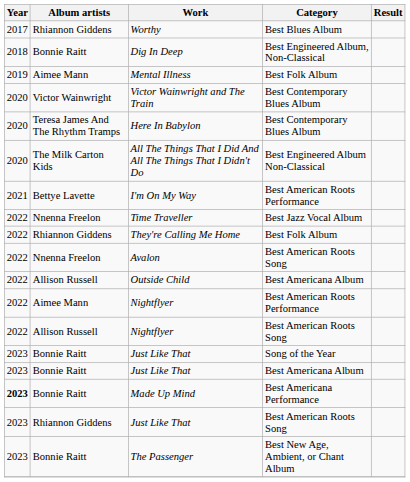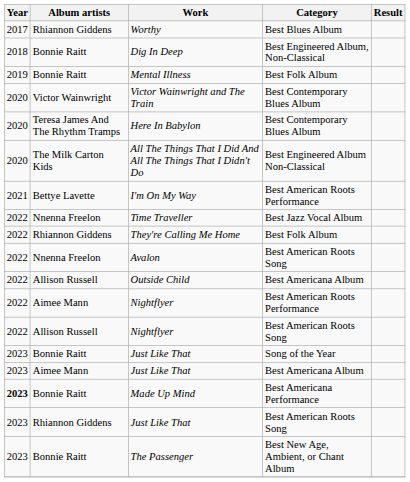 <table class="wikitable">
 <tr>
 <th>Year</th>
 <th>Album artists</th>
 <th>Work</th>
 <th>Category</th>
 <th>Result</th>
 </tr>
 <tr>
 <td>2017</td>
 <td>Rhiannon Giddens</td>
 <td><em>Worthy</em></td>
 <td>Best Blues Album</td>
 <td></td>
 </tr>
 <tr>
 <td>2018</td>
 <td>Bonnie Raitt</td>
 <td><em>Dig In Deep</em></td>
 <td>Best Engineered Album, Non-Classical</td>
 <td></td>
 </tr>
 <tr>
 <td>2019</td>
-<td>Aimee Mann</td>
+<td>Bonnie Raitt</td>
 <td><em>Mental Illness</em></td>
 <td>Best Folk Album</td>
 <td></td>
 </tr>
 <tr>
 <td>2020</td>
 <td>Victor Wainwright</td>
 <td><em>Victor Wainwright and The Train</em></td>
 <td>Best Contemporary Blues Album</td>
 <td></td>
 </tr>
 <tr>
 <td>2020</td>
 <td>Teresa James And The Rhythm Tramps</td>
 <td><em>Here In Babylon</em></td>
 <td>Best Contemporary Blues Album</td>
 <td></td>
 </tr>
 <tr>
 <td>2020</td>
 <td>The Milk Carton Kids</td>
 <td><em>All The Things That I Did And All The Things That I Didn't Do</em></td>
 <td>Best Engineered Album Non-Classical</td>
 <td></td>
 </tr>
 <tr>
 <td>2021</td>
 <td>Bettye Lavette</td>
 <td><em>I'm On My Way</em></td>
 <td>Best American Roots Performance</td>
 <td></td>
 </tr>
 <tr>
 <td>2022</td>
 <td>Nnenna Freelon</td>
 <td><em>Time Traveller</em></td>
 <td>Best Jazz Vocal Album</td>
 <td></td>
 </tr>
 <tr>
 <td>2022</td>
 <td>Rhiannon Giddens</td>
 <td><em>They're Calling Me Home</em></td>
 <td>Best Folk Album</td>
 <td></td>
 </tr>
 <tr>
 <td>2022</td>
 <td>Nnenna Freelon</td>
 <td><em>Avalon</em></td>
 <td>Best American Roots Song</td>
 <td></td>
 </tr>
 <tr>
 <td>2022</td>
 <td>Allison Russell</td>
 <td><em>Outside Child</em></td>
 <td>Best Americana Album</td>
 <td></td>
 </tr>
 <tr>
 <td>2022</td>
 <td>Aimee Mann</td>
 <td><em>Nightflyer</em></td>
 <td>Best American Roots Performance</td>
 <td></td>
 </tr>
 <tr>
 <td>2022</td>
 <td>Allison Russell</td>
 <td><em>Nightflyer</em></td>
 <td>Best American Roots Song</td>
 <td></td>
 </tr>
 <tr>
 <td>2023</td>
 <td>Bonnie Raitt</td>
 <td><em>Just Like That</em></td>
 <td>Song of the Year</td>
 <td></td>
 </tr>
 <tr>
 <td>2023</td>
-<td>Bonnie Raitt</td>
+<td>Aimee Mann</td>
 <td><em>Just Like That</em></td>
 <td>Best Americana Album</td>
 <td></td>
 </tr>
 <tr>
 <td><strong>2023</strong></td>
 <td>Bonnie Raitt</td>
 <td><em>Made Up Mind</em></td>
 <td>Best Americana Performance</td>
 <td></td>
 </tr>
 <tr>
 <td>2023</td>
 <td>Rhiannon Giddens</td>
 <td><em>Just Like That</em></td>
 <td>Best American Roots Song</td>
 <td></td>
 </tr>
 <tr>
 <td>2023</td>
 <td>Bonnie Raitt</td>
 <td><em>The Passenger</em></td>
 <td>Best New Age, Ambient, or Chant Album</td>
 <td></td>
 </tr>
 <tr>
 </tr>
 </table>
